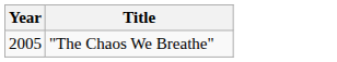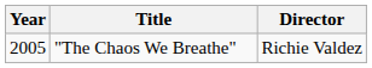 <table class="wikitable" border="1">
 <tr>
 <th>Year</th>
 <th width="175">Title</th>
+<th>Director</th>
 </tr>
 <tr>
 <td>2005</td>
 <td>"The Chaos We Breathe"</td>
+<td>Richie Valdez</td>
 </tr>
 </table>
